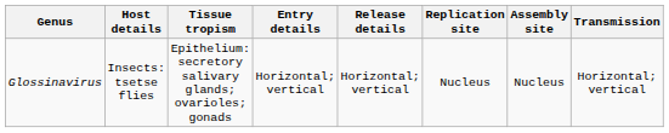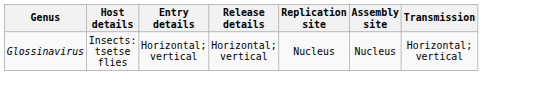 <table class="wikitable sortable" style="text-align:center">
 <tr>
 <th>Genus</th>
 <th>Host details</th>
-<th>Tissue tropism</th>
 <th>Entry details</th>
 <th>Release details</th>
 <th>Replication site</th>
 <th>Assembly site</th>
 <th>Transmission</th>
 </tr>
 <tr>
 <td><em>Glossinavirus</em></td>
 <td>Insects: tsetse flies</td>
-<td>Epithelium: secretory salivary glands; ovarioles; gonads</td>
 <td>Horizontal; vertical</td>
 <td>Horizontal; vertical</td>
 <td>Nucleus</td>
 <td>Nucleus</td>
 <td>Horizontal; vertical</td>
 </tr>
 </table>
